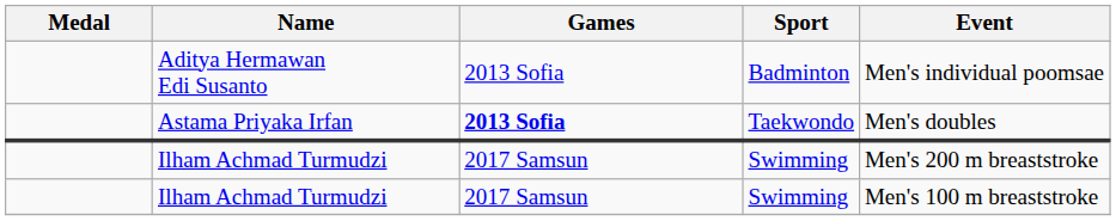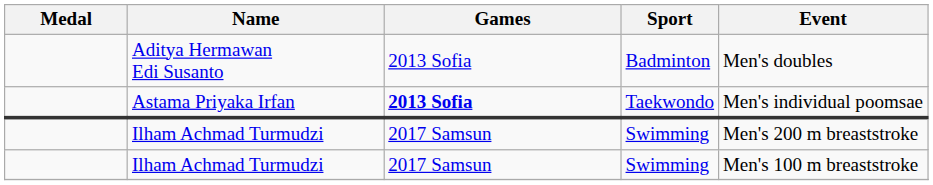 <table class="wikitable sortable" style="font-size: 100%;">
 <tr>
 <th style="width:6em">Medal</th>
 <th style="width:13em">Name</th>
 <th style="width:12em">Games</th>
 <th>Sport</th>
 <th>Event</th>
 </tr>
 <tr>
 <td></td>
 <td><a href='#'>Aditya Hermawan</a> <br> <a href='#'>Edi Susanto</a></td>
 <td><a href='#'>2013 Sofia</a></td>
 <td> <a href='#'>Badminton</a></td>
-<td>Men's individual poomsae</td>
+<td>Men's doubles</td>
 </tr>
 <tr>
 <td></td>
 <td><a href='#'>Astama Priyaka Irfan</a></td>
 <td><strong><a href='#'>2013 Sofia</a></strong></td>
 <td> <a href='#'>Taekwondo</a></td>
-<td>Men's doubles</td>
+<td>Men's individual poomsae</td>
 </tr>
 <tr style="border-top: 3px solid #333333;">
 <td></td>
 <td><a href='#'>Ilham Achmad Turmudzi</a></td>
 <td><a href='#'>2017 Samsun</a></td>
 <td> <a href='#'>Swimming</a></td>
 <td>Men's 200 m breaststroke</td>
 </tr>
 <tr>
 <td></td>
 <td><a href='#'>Ilham Achmad Turmudzi</a></td>
 <td><a href='#'>2017 Samsun</a></td>
 <td> <a href='#'>Swimming</a></td>
 <td>Men's 100 m breaststroke</td>
 </tr>
 <tr>
 </tr>
 </table>
